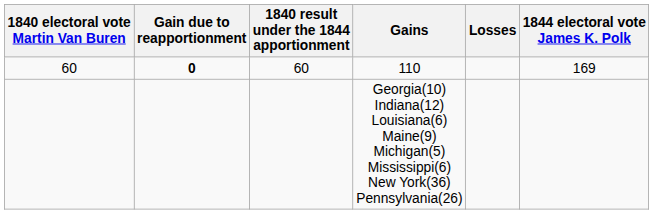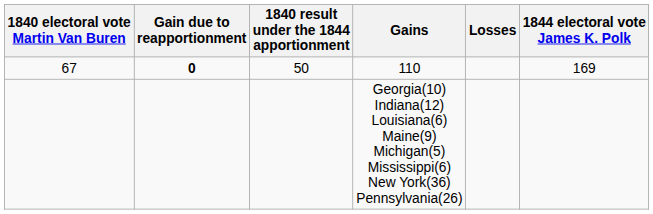 <table class="wikitable" style="text-align:center">
 <tr>
 <th>1840 electoral vote<br><a href='#'>Martin Van Buren</a></th>
 <th>Gain due to<br>reapportionment</th>
 <th>1840 result<br>under the 1844<br>apportionment</th>
 <th>Gains</th>
 <th>Losses</th>
 <th>1844 electoral vote<br><a href='#'>James K. Polk</a></th>
 </tr>
 <tr>
-<td>60</td>
+<td>67</td>
 <td><strong> 0</strong></td>
-<td>60</td>
+<td>50</td>
 <td> 110</td>
 <td></td>
 <td>169</td>
 </tr>
 <tr>
 <td></td>
 <td></td>
 <td></td>
 <td>Georgia(10)<br>Indiana(12)<br>Louisiana(6)<br>Maine(9)<br>Michigan(5)<br>Mississippi(6)<br>New York(36)<br>Pennsylvania(26)</td>
 <td></td>
 <td></td>
 </tr>
 </table>
